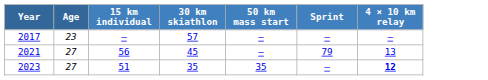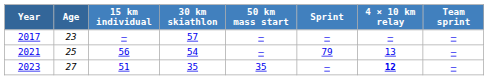 <table class="wikitable" style="font-size:95%; text-align:center; border:grey solid 1px; border-collapse:collapse; background:#ffffff;">
 <tr>
 <th style="background-color:#369; color:white; width:60px;"> Year </th>
 <th style="background-color:#369; color:white; width:40px;"> Age </th>
 <th style="background-color:#4180be; color:white; width:75px;"> 15 km <br> individual </th>
 <th style="background-color:#4180be; color:white; width:75px;"> 30 km <br> skiathlon </th>
 <th style="background-color:#4180be; color:white; width:75px;"> 50 km <br> mass start </th>
 <th style="background-color:#4180be; color:white; width:75px;"> Sprint </th>
 <th style="background-color:#4180be; color:white; width:75px;"> 4 × 10 km <br> relay </th>
+<th style="background-color:#4180be; color:white; width:75px;"> Team <br> sprint </th>
 </tr>
 <tr>
 <td><a href='#'>2017</a></td>
 <td><em>23</em></td>
 <td><a href='#'>—</a></td>
 <td><a href='#'>57</a></td>
 <td><a href='#'>—</a></td>
 <td><a href='#'>—</a></td>
 <td><a href='#'>—</a></td>
+<td><a href='#'>—</a></td>
 </tr>
 <tr>
 <td><a href='#'>2021</a></td>
-<td><em>27</em></td>
+<td><em>25</em></td>
 <td><a href='#'>56</a></td>
-<td><a href='#'>45</a></td>
+<td><a href='#'>54</a></td>
 <td><a href='#'>—</a></td>
 <td><a href='#'>79</a></td>
 <td><a href='#'>13</a></td>
+<td><a href='#'>—</a></td>
 </tr>
 <tr>
 <td><a href='#'>2023</a></td>
 <td><em>27</em></td>
 <td><a href='#'>51</a></td>
 <td><a href='#'>35</a></td>
 <td><a href='#'>35</a></td>
 <td><a href='#'>—</a></td>
 <td><strong><a href='#'>12</a></strong></td>
+<td><a href='#'>—</a></td>
 </tr>
 </table>
